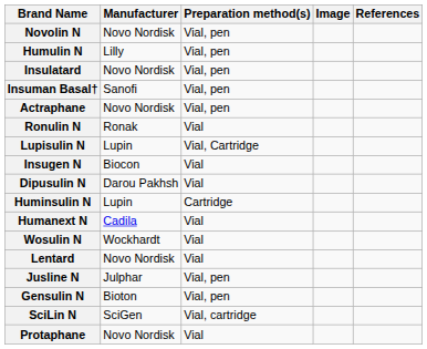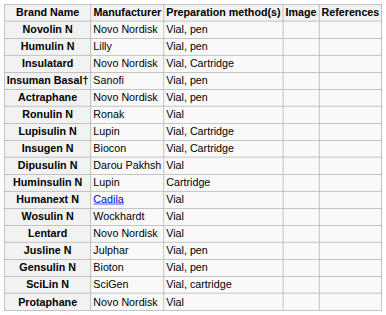 <table class="wikitable sortable">
 <tr>
 <th scope="col">Brand Name</th>
 <th scope="col">Manufacturer</th>
 <th scope="col">Preparation method(s)</th>
 <th scope="col">Image</th>
 <th scope="col">References</th>
 </tr>
 <tr>
 <th scope="row">Novolin N</th>
 <td>Novo Nordisk</td>
 <td>Vial, pen</td>
 <td></td>
 <td></td>
 </tr>
 <tr>
 <th scope="row">Humulin N</th>
 <td>Lilly</td>
 <td>Vial, pen</td>
 <td></td>
 <td></td>
 </tr>
 <tr>
 <th scope="row">Insulatard</th>
 <td>Novo Nordisk</td>
-<td>Vial, pen</td>
+<td>Vial, Cartridge</td>
 <td></td>
 <td></td>
 </tr>
 <tr>
 <th scope="row">Insuman Basal†</th>
 <td>Sanofi</td>
 <td>Vial, pen</td>
 <td></td>
 <td></td>
 </tr>
 <tr>
 <th scope="row">Actraphane</th>
 <td>Novo Nordisk</td>
 <td>Vial, pen</td>
 <td></td>
 <td></td>
 </tr>
 <tr>
 <th>Ronulin N</th>
 <td>Ronak</td>
 <td>Vial</td>
 <td></td>
 <td></td>
 </tr>
 <tr>
 <th>Lupisulin N</th>
 <td>Lupin</td>
 <td>Vial, Cartridge</td>
 <td></td>
 <td></td>
 </tr>
 <tr>
 <th>Insugen N</th>
 <td>Biocon</td>
-<td>Vial</td>
+<td>Vial, Cartridge</td>
 <td></td>
 <td></td>
 </tr>
 <tr>
 <th>Dipusulin N</th>
 <td>Darou Pakhsh</td>
 <td>Vial</td>
 <td></td>
 <td></td>
 </tr>
 <tr>
 <th>Huminsulin N</th>
 <td>Lupin</td>
 <td>Cartridge</td>
 <td></td>
 <td></td>
 </tr>
 <tr>
 <th>Humanext N</th>
 <td><a href='#'>Cadila</a></td>
 <td>Vial</td>
 <td></td>
 <td></td>
 </tr>
 <tr>
 <th>Wosulin N</th>
 <td>Wockhardt</td>
 <td>Vial</td>
 <td></td>
 <td></td>
 </tr>
 <tr>
 <th>Lentard</th>
 <td>Novo Nordisk</td>
 <td>Vial</td>
 <td></td>
 <td></td>
 </tr>
 <tr>
 <th>Jusline N</th>
 <td>Julphar</td>
 <td>Vial, pen</td>
 <td></td>
 <td></td>
 </tr>
 <tr>
 <th>Gensulin N</th>
 <td>Bioton</td>
 <td>Vial, pen</td>
 <td></td>
 <td></td>
 </tr>
 <tr>
 <th>SciLin N</th>
 <td>SciGen</td>
 <td>Vial, cartridge</td>
 <td></td>
 <td></td>
 </tr>
 <tr>
 <th>Protaphane</th>
 <td>Novo Nordisk</td>
 <td>Vial</td>
 <td></td>
 <td></td>
 </tr>
 </table>
